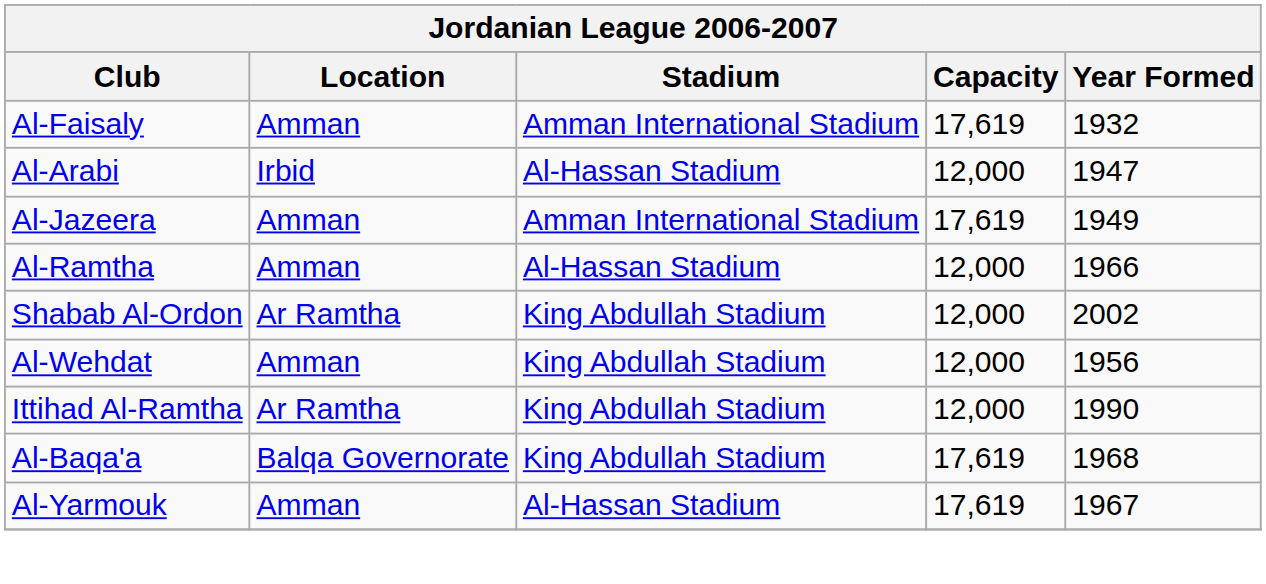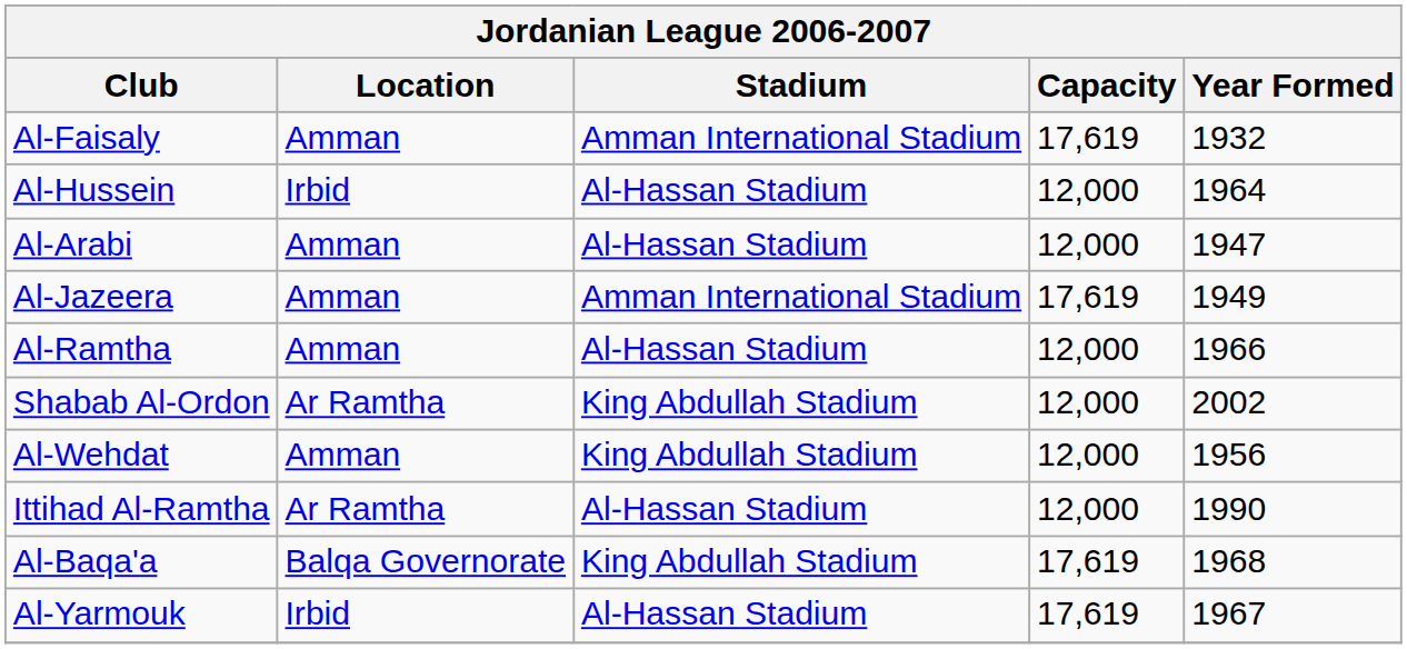 <table class="wikitable">
 <tr>
 <th colspan="5">Jordanian  League 2006-2007</th>
 </tr>
 <tr>
 <th>Club</th>
 <th>Location</th>
 <th>Stadium</th>
 <th>Capacity</th>
 <th>Year Formed</th>
 </tr>
 <tr style="vertical-align:top;">
 <td><a href='#'>Al-Faisaly</a></td>
 <td><a href='#'>Amman</a></td>
 <td><a href='#'>Amman International Stadium</a></td>
 <td>17,619</td>
 <td>1932</td>
 </tr>
 <tr style="vertical-align:top;">
+<td><a href='#'>Al-Hussein</a></td>
+<td><a href='#'>Irbid</a></td>
+<td><a href='#'>Al-Hassan Stadium</a></td>
+<td>12,000</td>
+<td>1964</td>
+</tr>
+<tr style="vertical-align:top;">
 <td><a href='#'>Al-Arabi</a></td>
-<td><a href='#'>Irbid </a></td>
+<td><a href='#'>Amman</a></td>
 <td><a href='#'>Al-Hassan Stadium</a></td>
 <td>12,000</td>
 <td>1947</td>
 </tr>
 <tr style="vertical-align:top;">
 <td><a href='#'>Al-Jazeera</a></td>
 <td><a href='#'>Amman</a></td>
 <td><a href='#'>Amman International Stadium</a></td>
 <td>17,619</td>
 <td>1949</td>
 </tr>
 <tr style="vertical-align:top;">
 <td><a href='#'>Al-Ramtha</a></td>
 <td><a href='#'>Amman</a></td>
 <td><a href='#'>Al-Hassan Stadium</a></td>
 <td>12,000</td>
 <td>1966</td>
 </tr>
 <tr style="vertical-align:top;">
 <td><a href='#'>Shabab Al-Ordon</a></td>
 <td><a href='#'>Ar Ramtha</a></td>
 <td><a href='#'>King Abdullah Stadium</a></td>
 <td>12,000</td>
 <td>2002</td>
 </tr>
 <tr style="vertical-align:top;">
 <td><a href='#'>Al-Wehdat</a></td>
 <td><a href='#'>Amman</a></td>
 <td><a href='#'>King Abdullah Stadium</a></td>
 <td>12,000</td>
 <td>1956</td>
 </tr>
 <tr style="vertical-align:top;">
 <td><a href='#'>Ittihad Al-Ramtha</a></td>
 <td><a href='#'>Ar Ramtha</a></td>
-<td><a href='#'>King Abdullah Stadium</a></td>
+<td><a href='#'>Al-Hassan Stadium</a></td>
 <td>12,000</td>
 <td>1990</td>
 </tr>
 <tr style="vertical-align:top;">
 <td><a href='#'>Al-Baqa'a</a></td>
 <td><a href='#'>Balqa Governorate </a></td>
 <td><a href='#'>King Abdullah Stadium</a></td>
 <td>17,619</td>
 <td>1968</td>
 </tr>
 <tr style="vertical-align:top;">
 <td><a href='#'>Al-Yarmouk</a></td>
-<td><a href='#'>Amman</a></td>
+<td><a href='#'>Irbid </a></td>
 <td><a href='#'>Al-Hassan Stadium</a></td>
 <td>17,619</td>
 <td>1967</td>
 </tr>
 <tr>
 </tr>
 </table>
